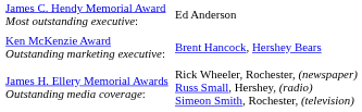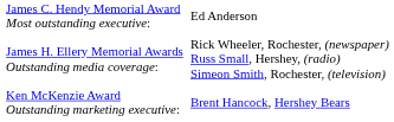 <table cellpadding="3" cellspacing="3">
 <tr>
 <td><a href='#'>James C. Hendy Memorial Award</a><br><em>Most outstanding executive</em>:</td>
 <td>Ed Anderson</td>
 </tr>
 <tr>
+<td><a href='#'>James H. Ellery Memorial Awards</a> <br><em>Outstanding media coverage</em>:</td>
+<td>Rick Wheeler, Rochester, <em>(newspaper)</em><br><a href='#'>Russ Small</a>, Hershey, <em>(radio)</em><br><a href='#'>Simeon Smith</a>, Rochester, <em>(television)</em></td>
+</tr>
+<tr>
 <td><a href='#'>Ken McKenzie Award</a><br><em>Outstanding marketing executive</em>:</td>
 <td><a href='#'>Brent Hancock</a>, <a href='#'>Hershey Bears</a></td>
 </tr>
-<tr>
-<td><a href='#'>James H. Ellery Memorial Awards</a> <br><em>Outstanding media coverage</em>:</td>
-<td>Rick Wheeler, Rochester, <em>(newspaper)</em><br><a href='#'>Russ Small</a>, Hershey, <em>(radio)</em><br><a href='#'>Simeon Smith</a>, Rochester, <em>(television)</em></td>
-</tr>
 </table>
